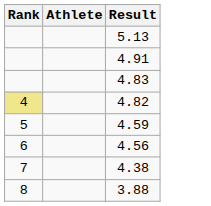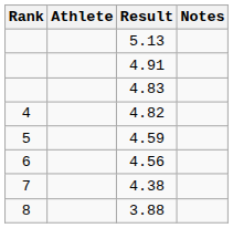 <table class="wikitable">
 <tr>
 <th>Rank</th>
 <th>Athlete</th>
 <th>Result</th>
+<th>Notes</th>
 </tr>
 <tr align=center>
 <td></td>
 <td align=left></td>
 <td>5.13</td>
+<td></td>
 </tr>
 <tr align=center>
 <td></td>
 <td align=left></td>
 <td>4.91</td>
+<td></td>
 </tr>
 <tr align=center>
 <td></td>
 <td align=left></td>
 <td>4.83</td>
+<td></td>
 </tr>
 <tr align=center>
-<td style="background: khaki;">4</td>
+<td>4</td>
 <td align=left></td>
 <td>4.82</td>
+<td></td>
 </tr>
 <tr align=center>
 <td>5</td>
 <td align=left></td>
 <td>4.59</td>
+<td></td>
 </tr>
 <tr align=center>
 <td>6</td>
 <td align=left></td>
 <td>4.56</td>
+<td></td>
 </tr>
 <tr align=center>
 <td>7</td>
 <td align=left></td>
 <td>4.38</td>
+<td></td>
 </tr>
 <tr align=center>
 <td>8</td>
 <td align=left></td>
 <td>3.88</td>
+<td></td>
 </tr>
 </table>
